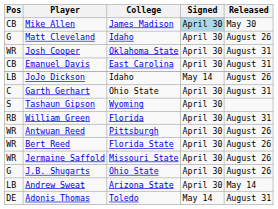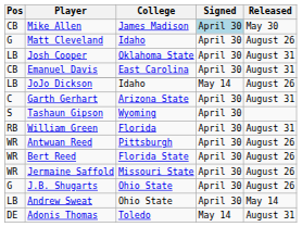 <table class="wikitable" style="font-size: 95%;">
 <tr>
 <th>Pos</th>
 <th>Player</th>
 <th>College</th>
 <th>Signed</th>
 <th>Released</th>
 </tr>
 <tr>
 <td>CB</td>
 <td><a href='#'>Mike Allen</a></td>
 <td><a href='#'>James Madison</a></td>
 <td style="background: lightblue;">April 30</td>
 <td>May 30</td>
 </tr>
 <tr>
 <td>G</td>
 <td><a href='#'>Matt Cleveland</a></td>
 <td><a href='#'>Idaho</a></td>
 <td>April 30</td>
 <td>August 26</td>
 </tr>
 <tr>
-<td>WR</td>
+<td>LB</td>
 <td><a href='#'>Josh Cooper</a></td>
 <td><a href='#'>Oklahoma State</a></td>
 <td>April 30</td>
 <td>August 31</td>
 </tr>
 <tr>
 <td>CB</td>
 <td><a href='#'>Emanuel Davis</a></td>
 <td><a href='#'>East Carolina</a></td>
 <td>April 30</td>
 <td>August 31</td>
 </tr>
 <tr>
 </tr>
 <tr>
 <td>LB</td>
 <td><a href='#'>JoJo Dickson</a></td>
 <td>Idaho</td>
 <td>May 14</td>
 <td>August 26</td>
 </tr>
 <tr>
 <td>C</td>
 <td><a href='#'>Garth Gerhart</a></td>
-<td>Ohio State</td>
+<td><a href='#'>Arizona State</a></td>
 <td>April 30</td>
 <td>August 31</td>
 </tr>
 <tr>
 <td>S</td>
 <td><a href='#'>Tashaun Gipson</a></td>
 <td><a href='#'>Wyoming</a></td>
 <td>April 30</td>
 <td></td>
 </tr>
 <tr>
 <td>RB</td>
 <td><a href='#'>William Green</a></td>
 <td><a href='#'>Florida</a></td>
 <td>April 30</td>
 <td>August 31</td>
 </tr>
 <tr>
 <td>WR</td>
 <td><a href='#'>Antwuan Reed</a></td>
 <td><a href='#'>Pittsburgh</a></td>
 <td>April 30</td>
 <td>August 26</td>
 </tr>
 <tr>
 <td>WR</td>
 <td><a href='#'>Bert Reed</a></td>
 <td><a href='#'>Florida State</a></td>
 <td>April 30</td>
 <td>August 26</td>
 </tr>
 <tr>
 <td>WR</td>
 <td><a href='#'>Jermaine Saffold</a></td>
 <td><a href='#'>Missouri State</a></td>
 <td>April 30</td>
 <td>August 26</td>
 </tr>
 <tr>
 <td>G</td>
 <td><a href='#'>J.B. Shugarts</a></td>
 <td><a href='#'>Ohio State</a></td>
 <td>April 30</td>
 <td>August 26</td>
 </tr>
 <tr>
 <td>LB</td>
 <td><a href='#'>Andrew Sweat</a></td>
-<td><a href='#'>Arizona State</a></td>
+<td>Ohio State</td>
 <td>April 30</td>
 <td>May 14</td>
 </tr>
 <tr>
 <td>DE</td>
 <td><a href='#'>Adonis Thomas</a></td>
 <td><a href='#'>Toledo</a></td>
 <td>May 14</td>
 <td>August 31</td>
 </tr>
 </table>
